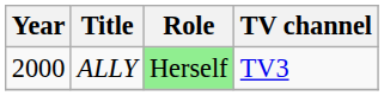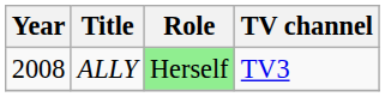 <table class="wikitable">
 <tr>
 <th>Year</th>
 <th>Title</th>
 <th>Role</th>
 <th>TV channel</th>
 </tr>
 <tr>
-<td>2000</td>
+<td>2008</td>
 <td><em>ALLY</em></td>
 <td style="background: lightgreen;">Herself</td>
 <td><a href='#'>TV3</a></td>
 </tr>
 <tr>
 </tr>
 </table>
